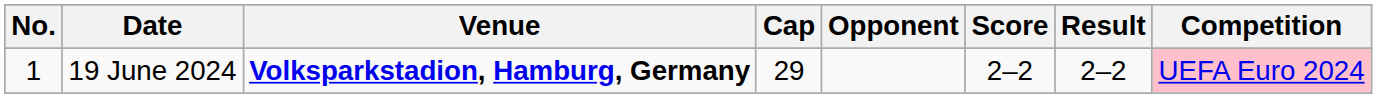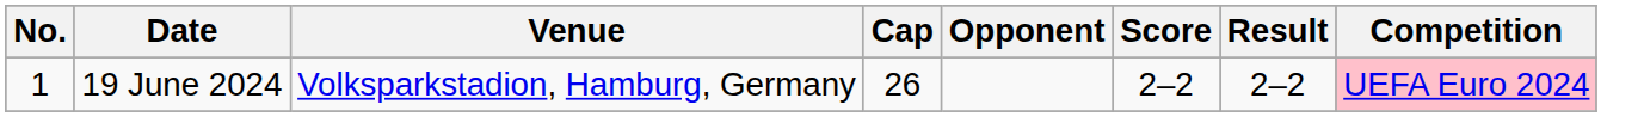 <table class="wikitable sortable">
 <tr>
 <th>No.</th>
 <th>Date</th>
 <th>Venue</th>
 <th>Cap</th>
 <th>Opponent</th>
 <th>Score</th>
 <th>Result</th>
 <th>Competition</th>
 </tr>
 <tr>
 <td align=center>1</td>
 <td>19 June 2024</td>
-<td><strong><a href='#'>Volksparkstadion</a>, <a href='#'>Hamburg</a>, Germany</strong></td>
-<td align=center>29</td>
+<td><a href='#'>Volksparkstadion</a>, <a href='#'>Hamburg</a>, Germany</td>
+<td align=center>26</td>
 <td></td>
 <td align=center>2–2</td>
 <td align=center>2–2</td>
 <td style="background: pink;"><a href='#'>UEFA Euro 2024</a></td>
 </tr>
 </table>
